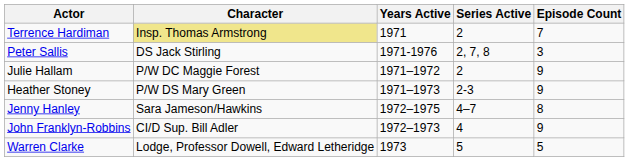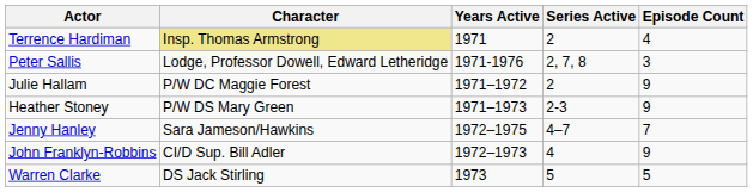 <table class="wikitable">
 <tr>
 <th>Actor</th>
 <th>Character</th>
 <th>Years Active</th>
 <th>Series Active</th>
 <th>Episode Count</th>
 </tr>
 <tr>
 <td><a href='#'>Terrence Hardiman</a></td>
 <td style="background: khaki;">Insp. Thomas Armstrong</td>
 <td>1971</td>
 <td>2</td>
-<td>7</td>
+<td>4</td>
 </tr>
 <tr>
 <td><a href='#'>Peter Sallis</a></td>
-<td>DS Jack Stirling</td>
+<td>Lodge, Professor Dowell, Edward Letheridge</td>
 <td>1971-1976</td>
 <td>2, 7, 8</td>
 <td>3</td>
 </tr>
 <tr>
 <td>Julie Hallam</td>
 <td>P/W DC Maggie Forest</td>
 <td>1971–1972</td>
 <td>2</td>
 <td>9</td>
 </tr>
 <tr>
 <td>Heather Stoney</td>
 <td>P/W DS Mary Green</td>
 <td>1971–1973</td>
 <td>2-3</td>
 <td>9</td>
 </tr>
 <tr>
 <td><a href='#'>Jenny Hanley</a></td>
 <td>Sara Jameson/Hawkins</td>
 <td>1972–1975</td>
 <td>4–7</td>
-<td>8</td>
+<td>7</td>
 </tr>
 <tr>
 <td><a href='#'>John Franklyn-Robbins</a></td>
 <td>CI/D Sup. Bill Adler</td>
 <td>1972–1973</td>
 <td>4</td>
 <td>9</td>
 </tr>
 <tr>
 <td><a href='#'>Warren Clarke</a></td>
-<td>Lodge, Professor Dowell, Edward Letheridge</td>
+<td>DS Jack Stirling</td>
 <td>1973</td>
 <td>5</td>
 <td>5</td>
 </tr>
 </table>
